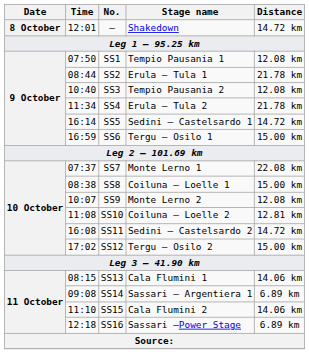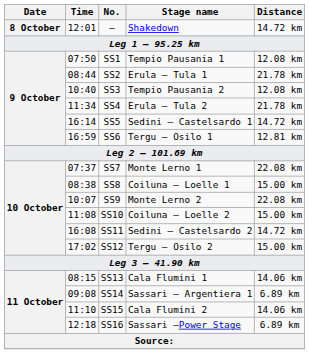 <table class="wikitable" style="font-size: 85%;">
 <tr>
 <th>Date</th>
 <th>Time</th>
 <th>No.</th>
 <th>Stage name</th>
 <th>Distance</th>
 </tr>
 <tr>
 <th>8 October</th>
 <td align="center">12:01</td>
 <td align="center">—</td>
 <td><a href='#'>Shakedown</a></td>
 <td align="center">14.72 km</td>
 </tr>
 <tr>
 <td style="background-color:#EAECF0; text-align:center" colspan="5"><strong><em>Leg 1 — 95.25 km</em></strong></td>
 </tr>
 <tr>
 <th rowspan="6">9 October</th>
 <td align="center">07:50</td>
 <td align="center">SS1</td>
 <td>Tempio Pausania 1</td>
 <td align="center">12.08 km</td>
 </tr>
 <tr>
 <td align="center">08:44</td>
 <td align="center">SS2</td>
 <td>Erula — Tula 1</td>
 <td align="center">21.78 km</td>
 </tr>
 <tr>
 <td align="center">10:40</td>
 <td align="center">SS3</td>
 <td>Tempio Pausania 2</td>
 <td align="center">12.08 km</td>
 </tr>
 <tr>
 <td align="center">11:34</td>
 <td align="center">SS4</td>
 <td>Erula — Tula 2</td>
 <td align="center">21.78 km</td>
 </tr>
 <tr>
 <td align="center">16:14</td>
 <td align="center">SS5</td>
 <td>Sedini — Castelsardo 1</td>
 <td align="center">14.72 km</td>
 </tr>
 <tr>
 <td align="center">16:59</td>
 <td align="center">SS6</td>
 <td>Tergu — Osilo 1</td>
-<td align="center">15.00 km</td>
+<td align="center">12.81 km</td>
 </tr>
 <tr>
 <td style="background-color:#EAECF0; text-align:center" colspan="5"><strong><em>Leg 2 — 101.69 km</em></strong></td>
 </tr>
 <tr>
 <th rowspan="6">10 October</th>
 <td align="center">07:37</td>
 <td align="center">SS7</td>
 <td>Monte Lerno 1</td>
 <td align="center">22.08 km</td>
 </tr>
 <tr>
 <td align="center">08:38</td>
 <td align="center">SS8</td>
 <td>Coiluna — Loelle 1</td>
 <td align="center">15.00 km</td>
 </tr>
 <tr>
 <td align="center">10:07</td>
 <td align="center">SS9</td>
 <td>Monte Lerno 2</td>
-<td align="center">12.08 km</td>
+<td align="center">22.08 km</td>
 </tr>
 <tr>
 <td align="center">11:08</td>
 <td align="center">SS10</td>
 <td>Coiluna — Loelle 2</td>
-<td align="center">12.81 km</td>
+<td align="center">15.00 km</td>
 </tr>
 <tr>
 <td align="center">16:08</td>
 <td align="center">SS11</td>
 <td>Sedini — Castelsardo 2</td>
 <td align="center">14.72 km</td>
 </tr>
 <tr>
 <td align="center">17:02</td>
 <td align="center">SS12</td>
 <td>Tergu — Osilo 2</td>
 <td align="center">15.00 km</td>
 </tr>
 <tr>
 <td style="background-color:#EAECF0; text-align:center" colspan="5"><strong><em>Leg 3 — 41.90 km</em></strong></td>
 </tr>
 <tr>
 <th rowspan="4">11 October</th>
 <td align="center">08:15</td>
 <td align="center">SS13</td>
 <td>Cala Flumini 1</td>
 <td align="center">14.06 km</td>
 </tr>
 <tr>
 <td align="center">09:08</td>
 <td align="center">SS14</td>
 <td>Sassari — Argentiera 1</td>
 <td align="center">6.89 km</td>
 </tr>
 <tr>
 <td align="center">11:10</td>
 <td align="center">SS15</td>
 <td>Cala Flumini 2</td>
 <td align="center">14.06 km</td>
 </tr>
 <tr>
 <td align="center">12:18</td>
 <td align="center">SS16</td>
 <td>Sassari —<a href='#'>Power Stage</a></td>
 <td align="center">6.89 km</td>
 </tr>
 <tr>
 <th colspan="5">Source:</th>
 </tr>
 <tr>
 </tr>
 </table>
